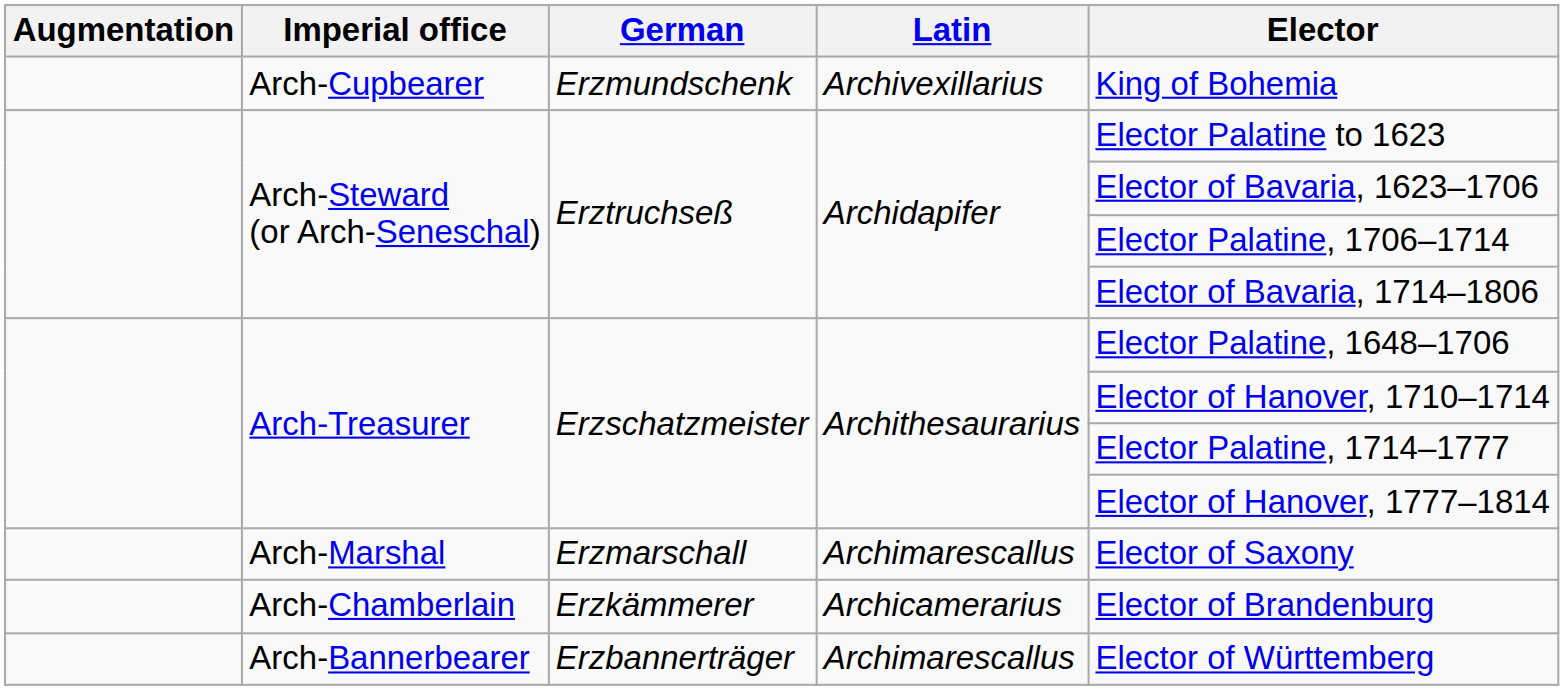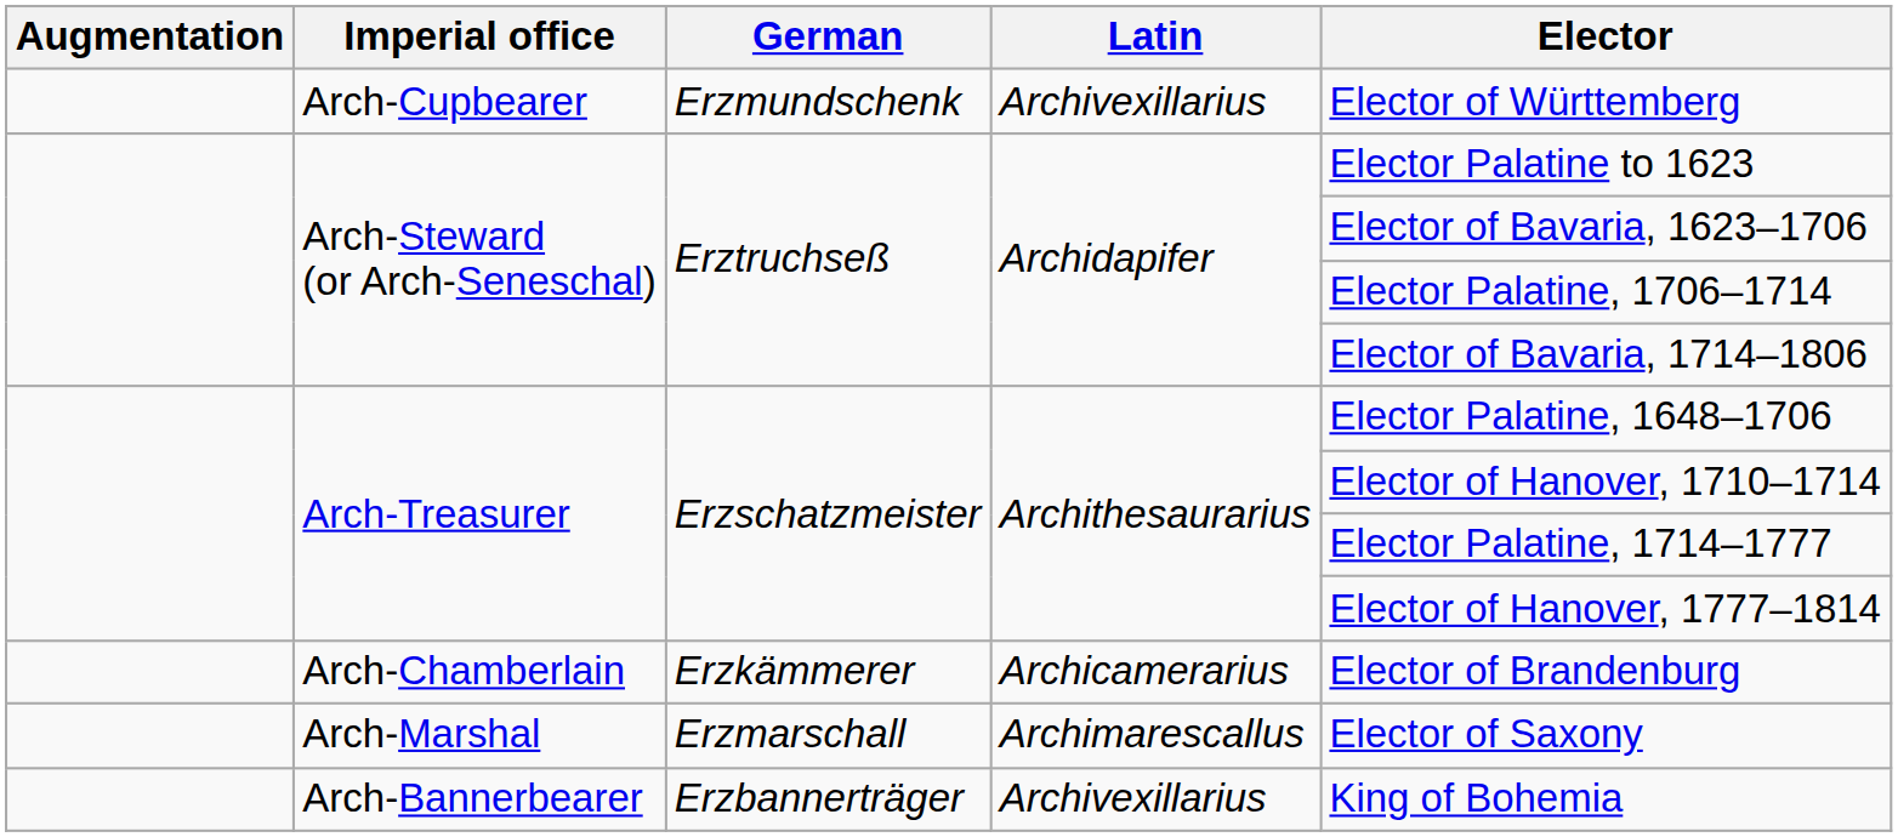 <table class="wikitable">
 <tr>
 <th>Augmentation</th>
 <th>Imperial office</th>
 <th><a href='#'>German</a></th>
 <th><a href='#'>Latin</a></th>
 <th>Elector</th>
 </tr>
 <tr>
 <td style="text-align:center;"><br></td>
 <td>Arch-<a href='#'>Cupbearer</a></td>
 <td><em>Erzmundschenk</em></td>
 <td><em>Archivexillarius</em></td>
-<td><a href='#'>King of Bohemia</a></td>
+<td><a href='#'>Elector of Württemberg</a></td>
 </tr>
 <tr>
 <td rowspan="4" style="text-align:center;"></td>
 <td rowspan="4">Arch-<a href='#'>Steward</a> <br>(or Arch-<a href='#'>Seneschal</a>)</td>
 <td rowspan="4"><em>Erztruchseß</em></td>
 <td rowspan="4"><em>Archidapifer</em></td>
 <td><a href='#'>Elector Palatine</a> to 1623</td>
 </tr>
 <tr>
 <td><a href='#'>Elector of Bavaria</a>, 1623–1706</td>
 </tr>
 <tr>
 <td><a href='#'>Elector Palatine</a>, 1706–1714</td>
 </tr>
 <tr>
 <td><a href='#'>Elector of Bavaria</a>, 1714–1806</td>
 </tr>
 <tr>
 <td rowspan="4" style="text-align:center;"></td>
 <td rowspan="4"><a href='#'>Arch-Treasurer</a></td>
 <td rowspan="4"><em>Erzschatzmeister</em></td>
 <td rowspan="4"><em>Archithesaurarius</em></td>
 <td><a href='#'>Elector Palatine</a>, 1648–1706</td>
 </tr>
 <tr>
 <td><a href='#'>Elector of Hanover</a>, 1710–1714</td>
 </tr>
 <tr>
 <td><a href='#'>Elector Palatine</a>, 1714–1777</td>
 </tr>
 <tr>
 <td><a href='#'>Elector of Hanover</a>, 1777–1814</td>
 </tr>
 <tr>
-<td style="text-align:center;"></td>
-<td> Arch-<a href='#'>Marshal</a></td>
-<td><em>Erzmarschall</em></td>
-<td><em>Archimarescallus</em></td>
-<td><a href='#'>Elector of Saxony</a></td>
-</tr>
-<tr>
 <td style="text-align:center;"> </td>
 <td>Arch-<a href='#'>Chamberlain</a></td>
 <td><em>Erzkämmerer</em></td>
 <td><em>Archicamerarius</em></td>
 <td><a href='#'>Elector of Brandenburg</a></td>
 </tr>
 <tr>
 <td style="text-align:center;"></td>
+<td> Arch-<a href='#'>Marshal</a></td>
+<td><em>Erzmarschall</em></td>
+<td><em>Archimarescallus</em></td>
+<td><a href='#'>Elector of Saxony</a></td>
+</tr>
+<tr>
+<td style="text-align:center;"></td>
 <td>Arch-<a href='#'>Bannerbearer</a></td>
 <td><em>Erzbannerträger</em></td>
-<td><em>Archimarescallus</em></td>
-<td><a href='#'>Elector of Württemberg</a></td>
+<td><em>Archivexillarius</em></td>
+<td><a href='#'>King of Bohemia</a></td>
 </tr>
 </table>
